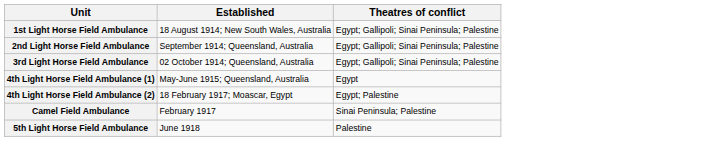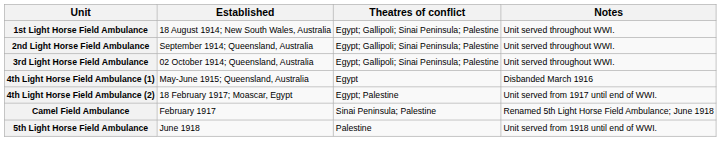 <table class="wikitable">
 <tr>
 <th>Unit</th>
 <th>Established</th>
 <th>Theatres of conflict</th>
+<th>Notes</th>
 </tr>
 <tr>
 <th><small>1st Light Horse Field Ambulance</small><br></th>
 <td><small>18 August 1914; New South Wales, Australia</small></td>
 <td><small>Egypt; Gallipoli; Sinai Peninsula; Palestine</small></td>
+<td><small>Unit served throughout WWI.</small></td>
 </tr>
 <tr>
 <th><small>2nd Light Horse Field Ambulance</small><br></th>
 <td><small>September 1914; Queensland, Australia</small></td>
 <td><small>Egypt; Gallipoli; Sinai Peninsula; Palestine</small></td>
+<td><small>Unit served throughout WWI.</small></td>
 </tr>
 <tr>
 <th><small>3rd Light Horse Field Ambulance</small><br></th>
 <td><small>02 October 1914; Queensland, Australia</small></td>
 <td><small>Egypt; Gallipoli; Sinai Peninsula; Palestine</small></td>
+<td><small>Unit served throughout WWI.</small></td>
 </tr>
 <tr>
 <th><small>4th Light Horse Field Ambulance (1)</small><br></th>
 <td><small>May-June 1915; Queensland, Australia</small></td>
 <td><small>Egypt</small></td>
+<td><small>Disbanded March 1916</small></td>
 </tr>
 <tr>
 <th><small>4th Light Horse Field Ambulance (2)</small><br></th>
 <td><small>18 February 1917; Moascar, Egypt</small></td>
 <td><small>Egypt; Palestine</small></td>
+<td><small>Unit served from 1917 until end of WWI.</small></td>
 </tr>
 <tr>
 <th><small>Camel Field Ambulance</small><br></th>
 <td><small>February 1917</small></td>
 <td><small>Sinai Peninsula; Palestine</small></td>
+<td><small>Renamed 5th Light Horse Field Ambulance; June 1918</small></td>
 </tr>
 <tr>
 <th><small>5th Light Horse Field Ambulance</small><br></th>
 <td><small>June 1918</small></td>
 <td><small>Palestine</small></td>
+<td><small>Unit served from 1918 until end of WWI.</small></td>
 </tr>
 </table>
